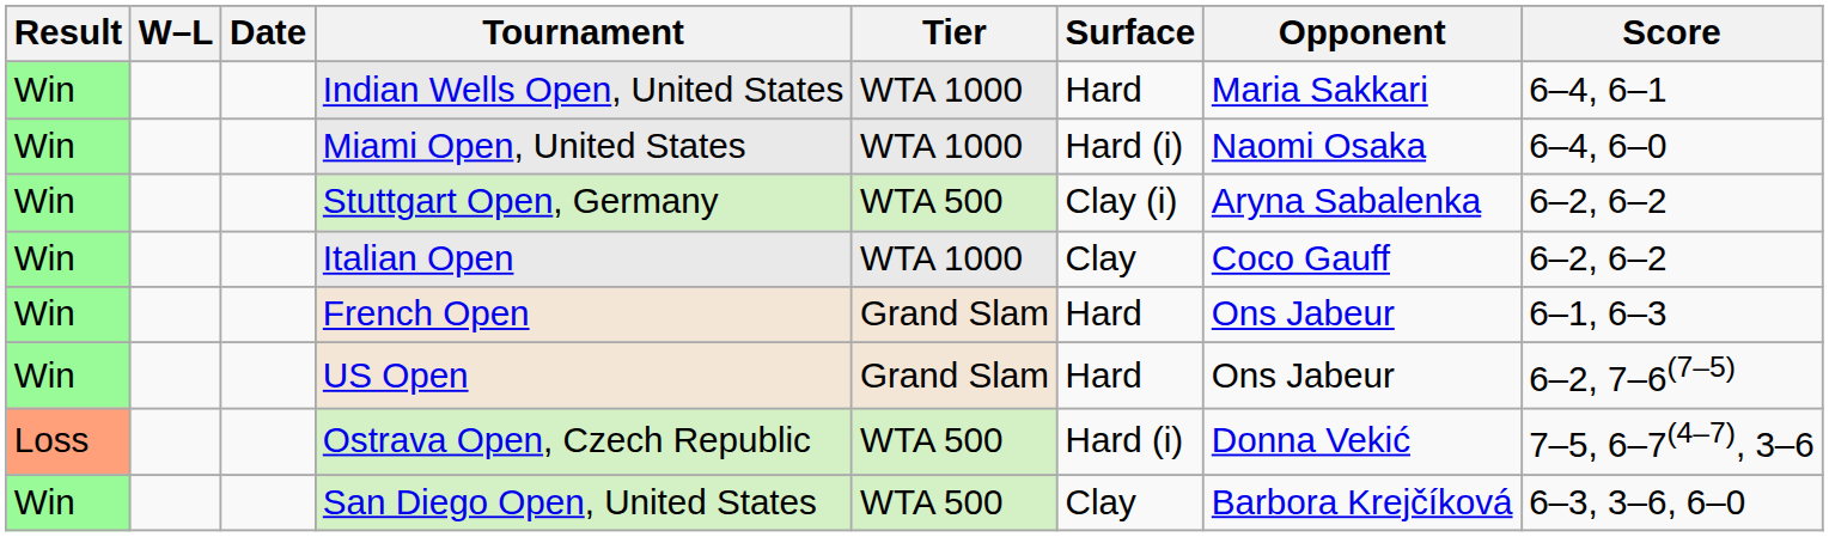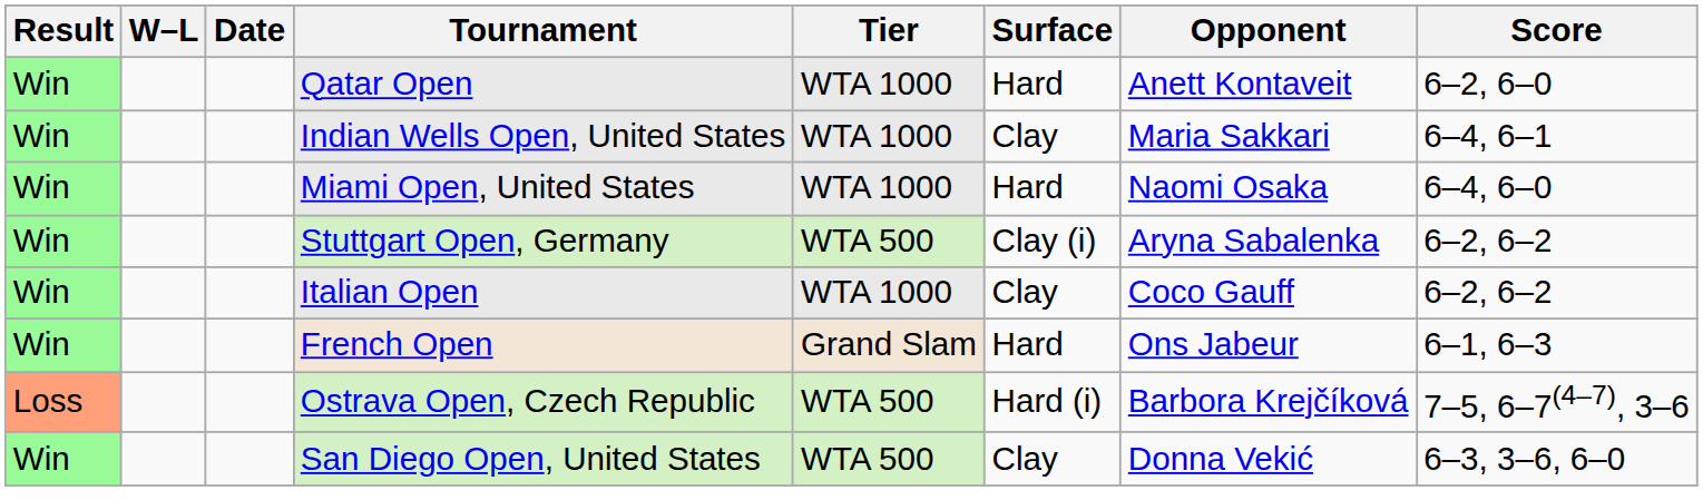 <table class="sortable wikitable">
 <tr>
 <th>Result</th>
 <th class="unsortable">W–L</th>
 <th>Date</th>
 <th>Tournament</th>
 <th>Tier</th>
 <th>Surface</th>
 <th>Opponent</th>
 <th class="unsortable">Score</th>
 </tr>
 <tr>
 <td bgcolor="98FB98">Win</td>
 <td></td>
 <td><a href='#'></a></td>
+<td style="background:#e9e9e9"><a href='#'>Qatar Open</a></td>
+<td style="background:#e9e9e9">WTA 1000</td>
+<td>Hard</td>
+<td> <a href='#'>Anett Kontaveit</a></td>
+<td>6–2, 6–0</td>
+</tr>
+<tr>
+<td bgcolor="98FB98">Win</td>
+<td></td>
+<td><a href='#'></a></td>
 <td style="background:#e9e9e9"><a href='#'>Indian Wells Open</a>, United States</td>
 <td style="background:#e9e9e9">WTA 1000</td>
-<td>Hard</td>
+<td>Clay</td>
 <td> <a href='#'>Maria Sakkari</a></td>
 <td>6–4, 6–1</td>
 </tr>
 <tr>
 <td bgcolor="98FB98">Win</td>
 <td></td>
 <td><a href='#'></a></td>
 <td style="background:#e9e9e9"><a href='#'>Miami Open</a>, United States</td>
 <td style="background:#e9e9e9">WTA 1000</td>
-<td>Hard (i)</td>
+<td>Hard</td>
 <td> <a href='#'>Naomi Osaka</a></td>
 <td>6–4, 6–0</td>
 </tr>
 <tr>
 <td bgcolor="98FB98">Win</td>
 <td></td>
 <td><a href='#'></a></td>
 <td style="background:#d4f1c5"><a href='#'>Stuttgart Open</a>, Germany</td>
 <td style="background:#d4f1c5">WTA 500</td>
 <td>Clay (i)</td>
 <td> <a href='#'>Aryna Sabalenka</a></td>
 <td>6–2, 6–2</td>
 </tr>
 <tr>
 <td bgcolor="98FB98">Win</td>
 <td></td>
 <td><a href='#'></a></td>
 <td style="background:#e9e9e9"><a href='#'>Italian Open</a></td>
 <td style="background:#e9e9e9">WTA 1000</td>
 <td>Clay</td>
 <td> <a href='#'>Coco Gauff</a></td>
 <td>6–2, 6–2</td>
 </tr>
 <tr>
 <td bgcolor="98FB98">Win</td>
 <td></td>
 <td><a href='#'></a></td>
 <td style="background:#f3e6d7"><a href='#'>French Open</a></td>
 <td style="background:#f3e6d7">Grand Slam</td>
 <td>Hard</td>
 <td> <a href='#'>Ons Jabeur</a></td>
 <td>6–1, 6–3</td>
 </tr>
 <tr>
-<td bgcolor="98FB98">Win</td>
-<td></td>
-<td><a href='#'></a></td>
-<td style="background:#f3e6d7"><a href='#'>US Open</a></td>
-<td style="background:#f3e6d7">Grand Slam</td>
-<td>Hard</td>
-<td> Ons Jabeur</td>
-<td>6–2, 7–6<sup>(7–5)</sup></td>
-</tr>
-<tr>
 <td bgcolor="ffa07a">Loss</td>
 <td></td>
 <td><a href='#'></a></td>
 <td style="background:#d4f1c5"><a href='#'>Ostrava Open</a>, Czech Republic</td>
 <td style="background:#d4f1c5">WTA 500</td>
 <td>Hard (i)</td>
-<td> <a href='#'>Donna Vekić</a></td>
+<td> <a href='#'>Barbora Krejčíková</a></td>
 <td>7–5, 6–7<sup>(4–7)</sup>, 3–6</td>
 </tr>
 <tr>
 <td bgcolor="98FB98">Win</td>
 <td></td>
 <td><a href='#'></a></td>
 <td style="background:#d4f1c5"><a href='#'>San Diego Open</a>, United States</td>
 <td style="background:#d4f1c5">WTA 500</td>
 <td>Clay</td>
-<td> <a href='#'>Barbora Krejčíková</a></td>
+<td> <a href='#'>Donna Vekić</a></td>
 <td>6–3, 3–6, 6–0</td>
 </tr>
 </table>
